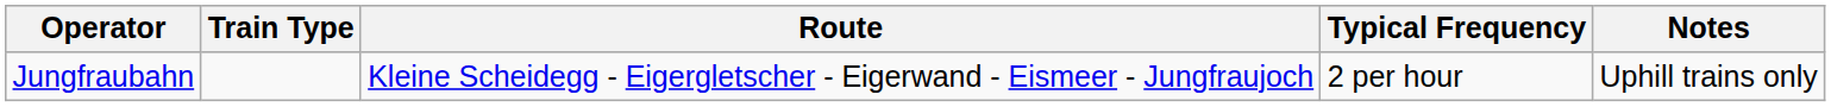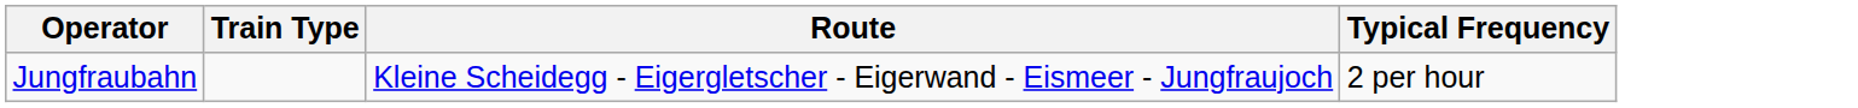 <table class="wikitable vatop">
 <tr>
 <th>Operator</th>
 <th>Train Type</th>
 <th>Route</th>
 <th>Typical Frequency</th>
-<th>Notes</th>
 </tr>
 <tr>
 <td><a href='#'>Jungfraubahn</a></td>
 <td></td>
 <td><a href='#'>Kleine Scheidegg</a> - <a href='#'>Eigergletscher</a> - Eigerwand - <a href='#'>Eismeer</a> - <a href='#'>Jungfraujoch</a></td>
 <td>2 per hour</td>
-<td>Uphill trains only</td>
 </tr>
 </table>
